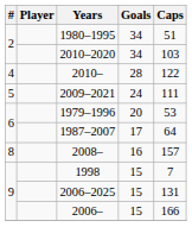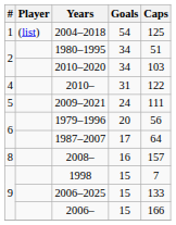 <table class="wikitable sortable" style="text-align: center;">
 <tr>
 <th>#</th>
 <th>Player</th>
 <th>Years</th>
 <th>Goals</th>
 <th>Caps</th>
+</tr>
+<tr>
+<td>1</td>
+<td style="text-align:left;"> (<a href='#'>list</a>)</td>
+<td>2004–2018</td>
+<td>54</td>
+<td>125</td>
 </tr>
 <tr>
 <td rowspan=2>2</td>
 <td style="text-align:left;"></td>
 <td>1980–1995</td>
 <td>34</td>
 <td>51</td>
 </tr>
 <tr>
 <td style="text-align:left;"></td>
 <td>2010–2020</td>
 <td>34</td>
 <td>103</td>
 </tr>
 <tr>
 <td>4</td>
 <td style="text-align:left;"><strong></strong></td>
 <td>2010–</td>
-<td>28</td>
+<td>31</td>
 <td>122</td>
 </tr>
 <tr>
 <td>5</td>
 <td style="text-align:left;"></td>
 <td>2009–2021</td>
 <td>24</td>
 <td>111</td>
 </tr>
 <tr>
 <td rowspan=2>6</td>
 <td style="text-align:left;"></td>
 <td>1979–1996</td>
 <td>20</td>
-<td>53</td>
+<td>56</td>
 </tr>
 <tr>
 <td style="text-align:left;"></td>
 <td>1987–2007</td>
 <td>17</td>
 <td>64</td>
 </tr>
 <tr>
 <td>8</td>
 <td style="text-align:left;"><strong></strong></td>
 <td>2008–</td>
 <td>16</td>
 <td>157</td>
 </tr>
 <tr>
 <td rowspan=3>9</td>
 <td style="text-align:left;"></td>
 <td>1998</td>
 <td>15</td>
 <td>7</td>
 </tr>
 <tr>
 <td style="text-align:left;"></td>
 <td>2006–2025</td>
 <td>15</td>
-<td>131</td>
+<td>133</td>
 </tr>
 <tr>
 <td style="text-align:left;"><strong></strong></td>
 <td>2006–</td>
 <td>15</td>
 <td>166</td>
 </tr>
 <tr>
 </tr>
 </table>
